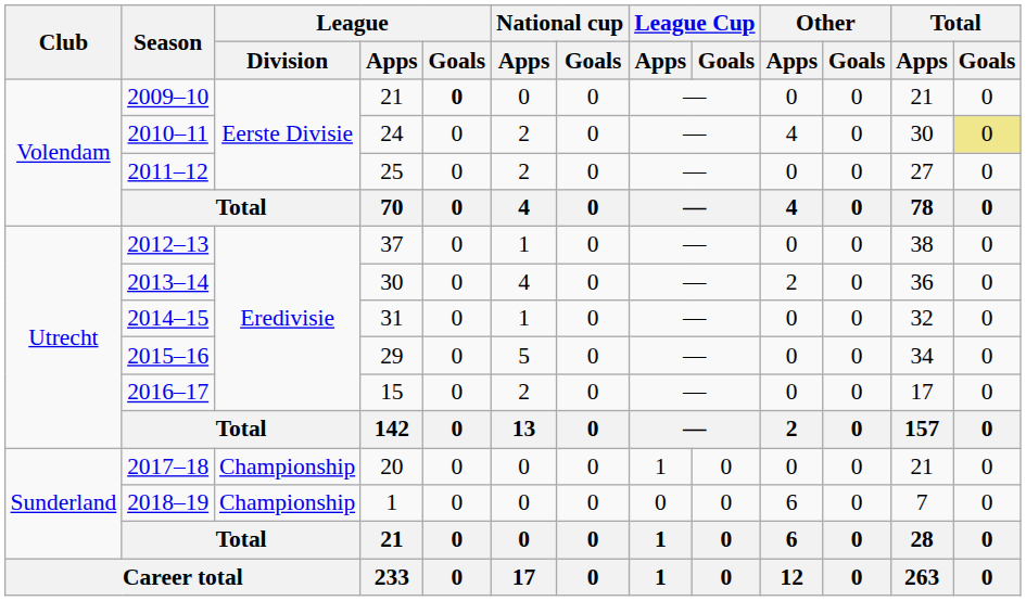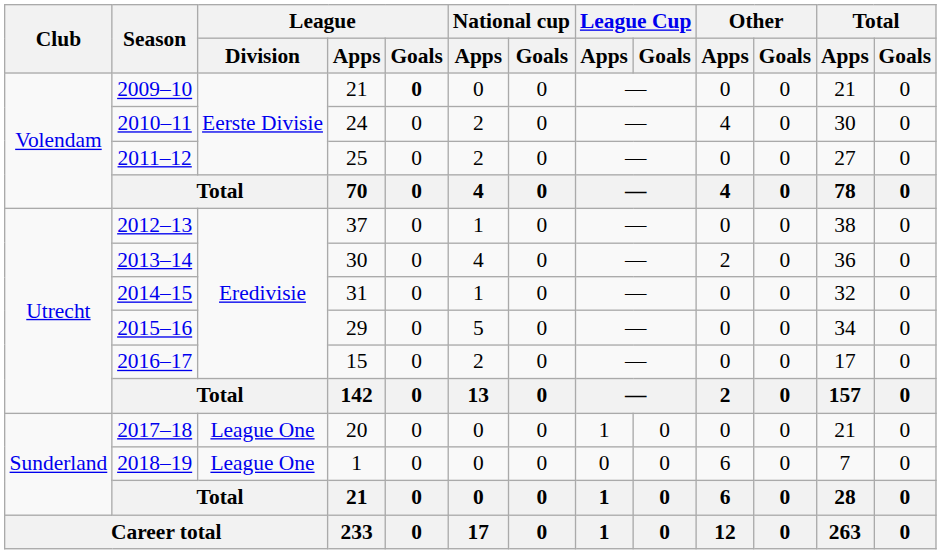 <table class="wikitable" style="text-align:center">
 <tr>
 <th rowspan="2">Club</th>
 <th rowspan="2">Season</th>
 <th colspan="3">League</th>
 <th colspan="2">National cup</th>
 <th colspan="2"><a href='#'>League Cup</a></th>
 <th colspan="2">Other</th>
 <th colspan="2">Total</th>
 </tr>
 <tr>
 <th>Division</th>
 <th>Apps</th>
 <th>Goals</th>
 <th>Apps</th>
 <th>Goals</th>
 <th>Apps</th>
 <th>Goals</th>
 <th>Apps</th>
 <th>Goals</th>
 <th>Apps</th>
 <th>Goals</th>
 </tr>
 <tr>
 <td rowspan="4"><a href='#'>Volendam</a></td>
 <td><a href='#'>2009–10</a></td>
 <td rowspan="3"><a href='#'>Eerste Divisie</a></td>
 <td>21</td>
 <td><strong>0</strong></td>
 <td>0</td>
 <td>0</td>
 <td colspan="2">—</td>
 <td>0</td>
 <td>0</td>
 <td>21</td>
 <td>0</td>
 </tr>
 <tr>
 <td><a href='#'>2010–11</a></td>
 <td>24</td>
 <td>0</td>
 <td>2</td>
 <td>0</td>
 <td colspan="2">—</td>
 <td>4</td>
 <td>0</td>
 <td>30</td>
-<td style="background: khaki;">0</td>
+<td>0</td>
 </tr>
 <tr>
 <td><a href='#'>2011–12</a></td>
 <td>25</td>
 <td>0</td>
 <td>2</td>
 <td>0</td>
 <td colspan="2">—</td>
 <td>0</td>
 <td>0</td>
 <td>27</td>
 <td>0</td>
 </tr>
 <tr>
 <th colspan="2">Total</th>
 <th>70</th>
 <th>0</th>
 <th>4</th>
 <th>0</th>
 <th colspan="2">—</th>
 <th>4</th>
 <th>0</th>
 <th>78</th>
 <th>0</th>
 </tr>
 <tr>
 <td rowspan="6"><a href='#'>Utrecht</a></td>
 <td><a href='#'>2012–13</a></td>
 <td rowspan="5"><a href='#'>Eredivisie</a></td>
 <td>37</td>
 <td>0</td>
 <td>1</td>
 <td>0</td>
 <td colspan="2">—</td>
 <td>0</td>
 <td>0</td>
 <td>38</td>
 <td>0</td>
 </tr>
 <tr>
 <td><a href='#'>2013–14</a></td>
 <td>30</td>
 <td>0</td>
 <td>4</td>
 <td>0</td>
 <td colspan="2">—</td>
 <td>2</td>
 <td>0</td>
 <td>36</td>
 <td>0</td>
 </tr>
 <tr>
 <td><a href='#'>2014–15</a></td>
 <td>31</td>
 <td>0</td>
 <td>1</td>
 <td>0</td>
 <td colspan="2">—</td>
 <td>0</td>
 <td>0</td>
 <td>32</td>
 <td>0</td>
 </tr>
 <tr>
 <td><a href='#'>2015–16</a></td>
 <td>29</td>
 <td>0</td>
 <td>5</td>
 <td>0</td>
 <td colspan="2">—</td>
 <td>0</td>
 <td>0</td>
 <td>34</td>
 <td>0</td>
 </tr>
 <tr>
 <td><a href='#'>2016–17</a></td>
 <td>15</td>
 <td>0</td>
 <td>2</td>
 <td>0</td>
 <td colspan="2">—</td>
 <td>0</td>
 <td>0</td>
 <td>17</td>
 <td>0</td>
 </tr>
 <tr>
 <th colspan="2">Total</th>
 <th>142</th>
 <th>0</th>
 <th>13</th>
 <th>0</th>
 <th colspan="2">—</th>
 <th>2</th>
 <th>0</th>
 <th>157</th>
 <th>0</th>
 </tr>
 <tr>
 <td rowspan="3"><a href='#'>Sunderland</a></td>
 <td><a href='#'>2017–18</a></td>
-<td><a href='#'>Championship</a></td>
+<td><a href='#'>League One</a></td>
 <td>20</td>
 <td>0</td>
 <td>0</td>
 <td>0</td>
 <td>1</td>
 <td>0</td>
 <td>0</td>
 <td>0</td>
 <td>21</td>
 <td>0</td>
 </tr>
 <tr>
 <td><a href='#'>2018–19</a></td>
-<td><a href='#'>Championship</a></td>
+<td><a href='#'>League One</a></td>
 <td>1</td>
 <td>0</td>
 <td>0</td>
 <td>0</td>
 <td>0</td>
 <td>0</td>
 <td>6</td>
 <td>0</td>
 <td>7</td>
 <td>0</td>
 </tr>
 <tr>
 <th colspan="2">Total</th>
 <th>21</th>
 <th>0</th>
 <th>0</th>
 <th>0</th>
 <th>1</th>
 <th>0</th>
 <th>6</th>
 <th>0</th>
 <th>28</th>
 <th>0</th>
 </tr>
 <tr>
 <th colspan="3">Career total</th>
 <th>233</th>
 <th>0</th>
 <th>17</th>
 <th>0</th>
 <th>1</th>
 <th>0</th>
 <th>12</th>
 <th>0</th>
 <th>263</th>
 <th>0</th>
 </tr>
 </table>
